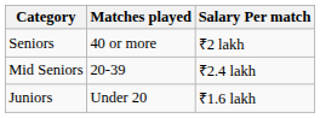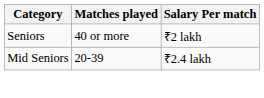 <table class="wikitable">
 <tr>
 <th>Category</th>
 <th>Matches played</th>
 <th>Salary Per match</th>
 </tr>
 <tr>
 <td>Seniors</td>
 <td>40 or more</td>
 <td>₹2 lakh</td>
 </tr>
 <tr>
 <td>Mid Seniors</td>
 <td>20-39</td>
 <td>₹2.4 lakh</td>
 </tr>
-<tr>
-<td>Juniors</td>
-<td>Under 20</td>
-<td>₹1.6 lakh</td>
-</tr>
 </table>
